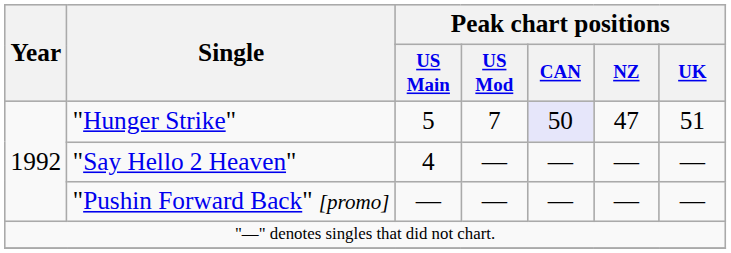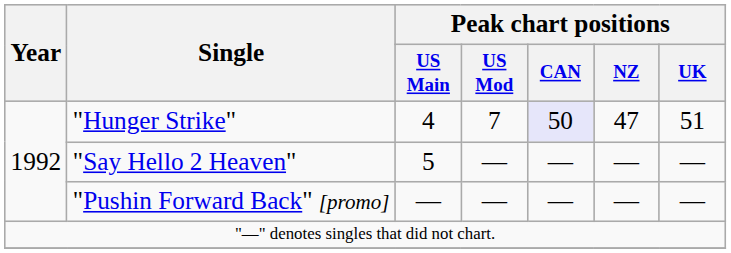 <table class="wikitable" border="1">
 <tr>
 <th rowspan="2">Year</th>
 <th rowspan="2">Single</th>
 <th colspan="5">Peak chart positions</th>
 </tr>
 <tr>
 <th style="width:3em;font-size:75%"><a href='#'>US Main</a><br></th>
 <th style="width:3em;font-size:75%"><a href='#'>US Mod</a><br></th>
 <th style="width:3em;font-size:75%"><a href='#'>CAN</a><br></th>
 <th style="width:3em;font-size:75%"><a href='#'>NZ</a><br></th>
 <th style="width:3em;font-size:75%"><a href='#'>UK</a><br></th>
 </tr>
 <tr>
 <td rowspan="3">1992</td>
 <td>"<a href='#'>Hunger Strike</a>"</td>
-<td align="center">5</td>
+<td align="center">4</td>
 <td align="center">7</td>
 <td align="center" style="background: lavender;">50</td>
 <td align="center">47</td>
 <td align="center">51</td>
 </tr>
 <tr>
 <td>"<a href='#'>Say Hello 2 Heaven</a>"</td>
-<td align="center">4</td>
+<td align="center">5</td>
 <td align="center">—</td>
 <td align="center">—</td>
 <td align="center">—</td>
 <td align="center">—</td>
 </tr>
 <tr>
 <td>"<a href='#'>Pushin Forward Back</a>" <small><em>[promo]</em></small></td>
 <td align="center">—</td>
 <td align="center">—</td>
 <td align="center">—</td>
 <td align="center">—</td>
 <td align="center">—</td>
 </tr>
 <tr>
 <td align="center" colspan="8" style="font-size: 8pt">"—" denotes singles that did not chart.</td>
 </tr>
 <tr>
 </tr>
 </table>
